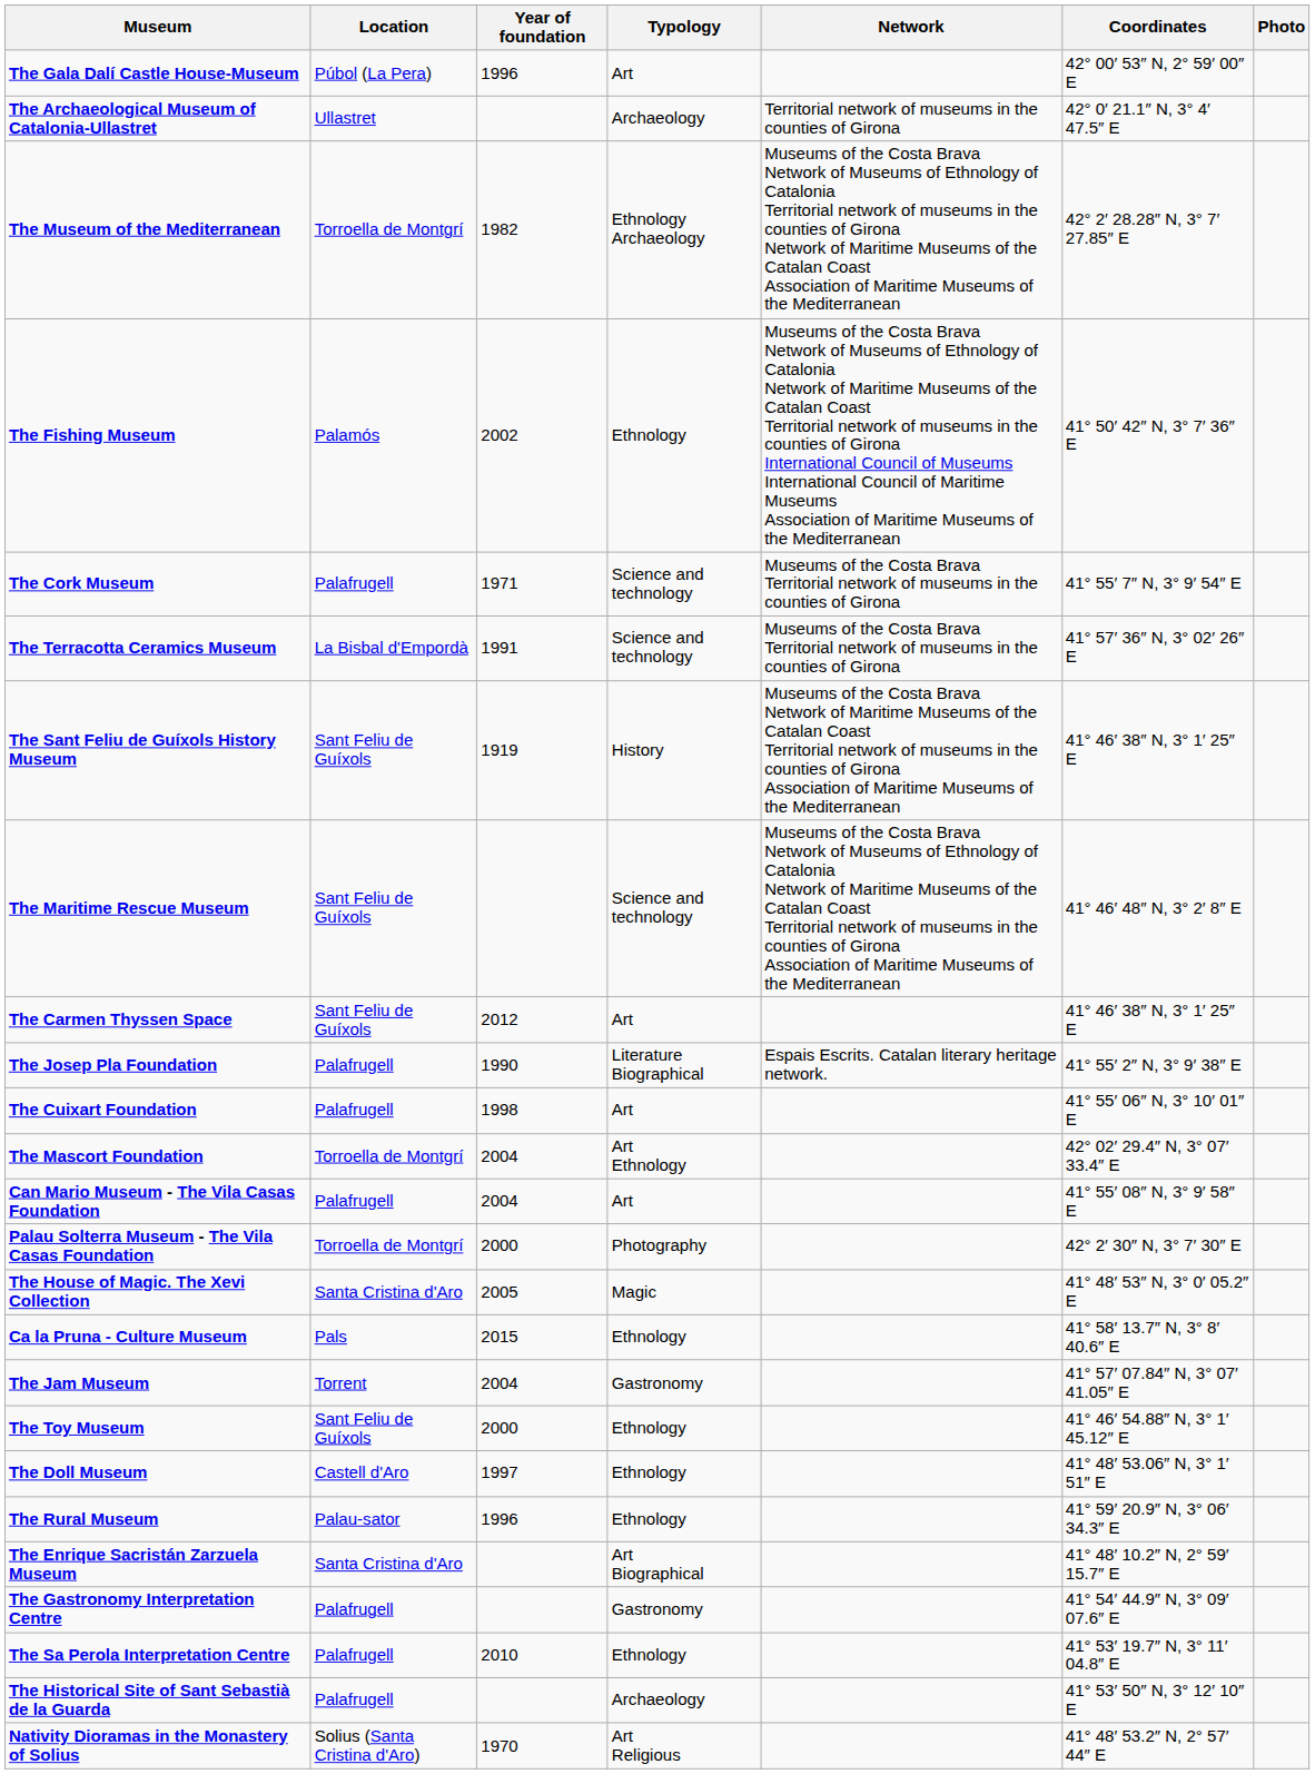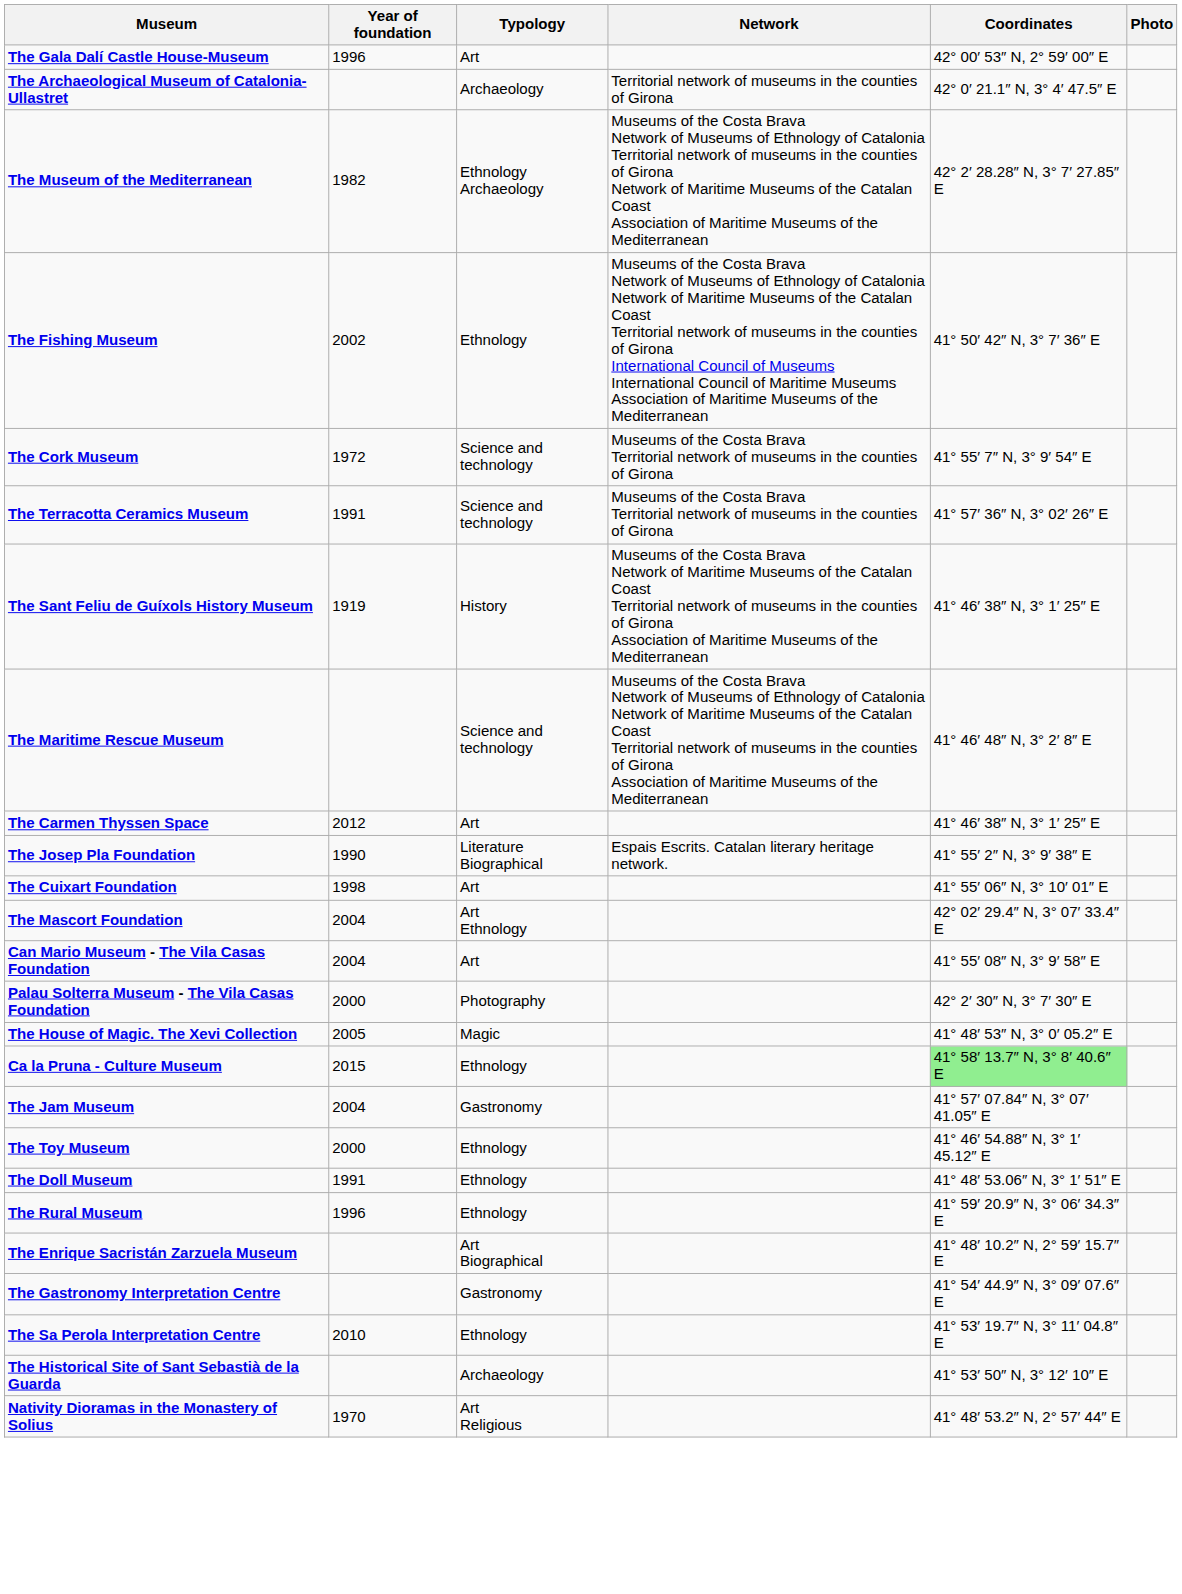 <table class="wikitable">
 <tr>
 <th>Museum</th>
-<th>Location</th>
 <th>Year of foundation</th>
 <th>Typology</th>
 <th>Network</th>
 <th>Coordinates</th>
 <th>Photo</th>
 </tr>
 <tr>
 <td><strong><a href='#'>The Gala Dalí Castle House-Museum</a></strong></td>
-<td><a href='#'>Púbol</a> (<a href='#'>La Pera</a>)</td>
 <td>1996</td>
 <td>Art</td>
 <td></td>
 <td>42° 00′ 53″ N, 2° 59′ 00″ E</td>
 <td></td>
 </tr>
 <tr>
 <td><strong><a href='#'>The Archaeological Museum of Catalonia-Ullastret</a></strong></td>
-<td><a href='#'>Ullastret</a></td>
 <td></td>
 <td>Archaeology</td>
 <td>Territorial network of museums in the counties of Girona</td>
 <td>42° 0′ 21.1″ N, 3° 4′ 47.5″ E</td>
 <td></td>
 </tr>
 <tr>
 <td><strong><a href='#'>The Museum of the Mediterranean</a></strong></td>
-<td><a href='#'>Torroella de Montgrí</a></td>
 <td>1982</td>
 <td>Ethnology<br>Archaeology</td>
 <td>Museums of the Costa Brava<br>Network of Museums of Ethnology of Catalonia<br>Territorial network of museums in the counties of Girona<br>Network of Maritime Museums of the Catalan Coast<br>Association of Maritime Museums of the Mediterranean</td>
 <td>42° 2′ 28.28″ N, 3° 7′ 27.85″ E</td>
 <td></td>
 </tr>
 <tr>
 <td><strong><a href='#'>The Fishing Museum</a></strong></td>
-<td><a href='#'>Palamós</a></td>
 <td>2002</td>
 <td>Ethnology</td>
 <td>Museums of the Costa Brava<br>Network of Museums of Ethnology of Catalonia<br>Network of Maritime Museums of the Catalan Coast<br>Territorial network of museums in the counties of Girona<br><a href='#'>International Council of Museums</a><br>International Council of Maritime Museums<br>Association of Maritime Museums of the Mediterranean</td>
 <td>41° 50′ 42″ N, 3° 7′ 36″ E</td>
 <td></td>
 </tr>
 <tr>
 <td><strong><a href='#'>The Cork Museum</a></strong></td>
-<td><a href='#'>Palafrugell</a></td>
-<td>1971</td>
+<td>1972</td>
 <td>Science and technology</td>
 <td>Museums of the Costa Brava<br>Territorial network of museums in the counties of Girona</td>
 <td>41° 55′ 7″ N, 3° 9′ 54″ E</td>
 <td></td>
 </tr>
 <tr>
 <td><strong><a href='#'>The Terracotta Ceramics Museum</a></strong></td>
-<td><a href='#'>La Bisbal d'Empordà</a></td>
 <td>1991</td>
 <td>Science and technology</td>
 <td>Museums of the Costa Brava<br>Territorial network of museums in the counties of Girona</td>
 <td>41° 57′ 36″ N, 3° 02′ 26″ E</td>
 <td></td>
 </tr>
 <tr>
 <td><strong><a href='#'>The Sant Feliu de Guíxols History Museum</a></strong></td>
-<td><a href='#'>Sant Feliu de Guíxols</a></td>
 <td>1919</td>
 <td>History</td>
 <td>Museums of the Costa Brava<br>Network of Maritime Museums of the Catalan Coast<br>Territorial network of museums in the counties of Girona<br>Association of Maritime Museums of the Mediterranean</td>
 <td>41° 46′ 38″ N, 3° 1′ 25″ E</td>
 <td></td>
 </tr>
 <tr>
 <td><strong><a href='#'>The Maritime Rescue Museum</a></strong></td>
-<td><a href='#'>Sant Feliu de Guíxols</a></td>
 <td></td>
 <td>Science and technology</td>
 <td>Museums of the Costa Brava<br>Network of Museums of Ethnology of Catalonia<br>Network of Maritime Museums of the Catalan Coast<br>Territorial network of museums in the counties of Girona<br>Association of Maritime Museums of the Mediterranean</td>
 <td>41° 46′ 48″ N, 3° 2′ 8″ E</td>
 <td></td>
 </tr>
 <tr>
 <td><strong><a href='#'>The Carmen Thyssen Space</a></strong></td>
-<td><a href='#'>Sant Feliu de Guíxols</a></td>
 <td>2012</td>
 <td>Art</td>
 <td></td>
 <td>41° 46′ 38″ N, 3° 1′ 25″ E</td>
 <td></td>
 </tr>
 <tr>
 <td><strong><a href='#'>The Josep Pla Foundation</a></strong></td>
-<td><a href='#'>Palafrugell</a></td>
 <td>1990</td>
 <td>Literature<br>Biographical</td>
 <td>Espais Escrits. Catalan literary heritage network.</td>
 <td>41° 55′ 2″ N, 3° 9′ 38″ E</td>
 <td></td>
 </tr>
 <tr>
 <td><strong><a href='#'>The Cuixart Foundation</a></strong></td>
-<td><a href='#'>Palafrugell</a></td>
 <td>1998</td>
 <td>Art</td>
 <td></td>
 <td>41° 55′ 06″ N, 3° 10′ 01″ E</td>
 <td></td>
 </tr>
 <tr>
 <td><strong><a href='#'>The Mascort Foundation</a></strong></td>
-<td><a href='#'>Torroella de Montgrí</a></td>
 <td>2004</td>
 <td>Art<br>Ethnology</td>
 <td></td>
 <td>42° 02′ 29.4″ N, 3° 07′ 33.4″ E</td>
 <td></td>
 </tr>
 <tr>
 <td><strong><a href='#'>Can Mario Museum</a> - <a href='#'>The Vila Casas Foundation</a></strong></td>
-<td><a href='#'>Palafrugell</a></td>
 <td>2004</td>
 <td>Art</td>
 <td></td>
 <td>41° 55′ 08″ N, 3° 9′ 58″ E</td>
 <td></td>
 </tr>
 <tr>
 <td><strong><a href='#'>Palau Solterra Museum</a> - <a href='#'>The Vila Casas Foundation</a></strong></td>
-<td><a href='#'>Torroella de Montgrí</a></td>
 <td>2000</td>
 <td>Photography</td>
 <td></td>
 <td>42° 2′ 30″ N, 3° 7′ 30″ E</td>
 <td></td>
 </tr>
 <tr>
 <td><strong><a href='#'>The House of Magic. The Xevi Collection</a></strong></td>
-<td><a href='#'>Santa Cristina d'Aro</a></td>
 <td>2005</td>
 <td>Magic</td>
 <td></td>
 <td>41° 48′ 53″ N, 3° 0′ 05.2″ E</td>
 <td></td>
 </tr>
 <tr>
 <td><strong><a href='#'>Ca la Pruna - Culture Museum</a></strong></td>
-<td><a href='#'>Pals</a></td>
 <td>2015</td>
 <td>Ethnology</td>
 <td></td>
-<td>41° 58′ 13.7″ N, 3° 8′ 40.6″ E</td>
+<td style="background: lightgreen;">41° 58′ 13.7″ N, 3° 8′ 40.6″ E</td>
 <td></td>
 </tr>
 <tr>
 <td><strong><a href='#'>The Jam Museum</a></strong></td>
-<td><a href='#'>Torrent</a></td>
 <td>2004</td>
 <td>Gastronomy</td>
 <td></td>
 <td>41° 57′ 07.84″ N, 3° 07′ 41.05″ E</td>
 <td></td>
 </tr>
 <tr>
 <td><strong><a href='#'>The Toy Museum</a></strong></td>
-<td><a href='#'>Sant Feliu de Guíxols</a></td>
 <td>2000</td>
 <td>Ethnology</td>
 <td></td>
 <td>41° 46′ 54.88″ N, 3° 1′ 45.12″ E</td>
 <td></td>
 </tr>
 <tr>
 <td><strong><a href='#'>The Doll Museum</a></strong></td>
-<td><a href='#'>Castell d'Aro</a></td>
-<td>1997</td>
+<td>1991</td>
 <td>Ethnology</td>
 <td></td>
 <td>41° 48′ 53.06″ N, 3° 1′ 51″ E</td>
 <td></td>
 </tr>
 <tr>
 <td><strong><a href='#'>The Rural Museum</a></strong></td>
-<td><a href='#'>Palau-sator</a></td>
 <td>1996</td>
 <td>Ethnology</td>
 <td></td>
 <td>41° 59′ 20.9″ N, 3° 06′ 34.3″ E</td>
 <td></td>
 </tr>
 <tr>
 <td><strong><a href='#'>The Enrique Sacristán Zarzuela Museum</a></strong></td>
-<td><a href='#'>Santa Cristina d'Aro</a></td>
 <td></td>
 <td>Art<br>Biographical</td>
 <td></td>
 <td>41° 48′ 10.2″ N, 2° 59′ 15.7″ E</td>
 <td></td>
 </tr>
 <tr>
 <td><strong><a href='#'>The Gastronomy Interpretation Centre</a></strong></td>
-<td><a href='#'>Palafrugell</a></td>
 <td></td>
 <td>Gastronomy</td>
 <td></td>
 <td>41° 54′ 44.9″ N, 3° 09′ 07.6″ E</td>
 <td></td>
 </tr>
 <tr>
 <td><strong><a href='#'>The Sa Perola Interpretation Centre</a></strong></td>
-<td><a href='#'>Palafrugell</a></td>
 <td>2010</td>
 <td>Ethnology</td>
 <td></td>
 <td>41° 53′ 19.7″ N, 3° 11′ 04.8″ E</td>
 <td></td>
 </tr>
 <tr>
 <td><strong><a href='#'>The Historical Site of Sant Sebastià de la Guarda</a></strong></td>
-<td><a href='#'>Palafrugell</a></td>
 <td></td>
 <td>Archaeology</td>
 <td></td>
 <td>41° 53′ 50″ N, 3° 12′ 10″ E</td>
 <td></td>
 </tr>
 <tr>
 <td><strong><a href='#'>Nativity Dioramas in the Monastery of Solius</a></strong></td>
-<td>Solius (<a href='#'>Santa Cristina d'Aro</a>)</td>
 <td>1970</td>
 <td>Art<br>Religious</td>
 <td></td>
 <td>41° 48′ 53.2″ N, 2° 57′ 44″ E</td>
 <td></td>
 </tr>
 </table>
